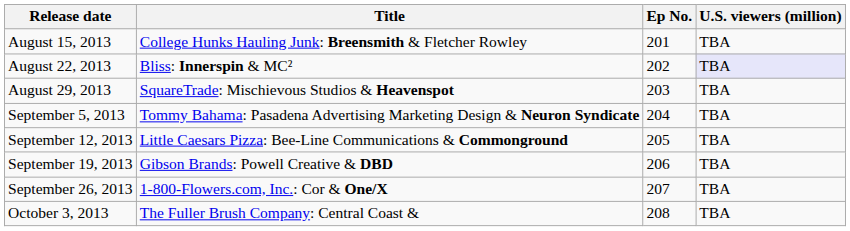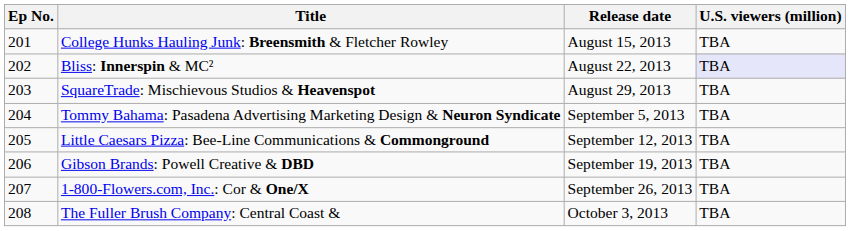 <table class="wikitable">
 <tr>
+<th>Ep No.</th>
+<th>Title</th>
 <th>Release date</th>
-<th>Title</th>
-<th>Ep No.</th>
 <th>U.S. viewers (million)</th>
 </tr>
 <tr>
+<td>201</td>
+<td><a href='#'>College Hunks Hauling Junk</a>: <strong>Breensmith</strong> & Fletcher Rowley</td>
 <td>August 15, 2013</td>
-<td><a href='#'>College Hunks Hauling Junk</a>: <strong>Breensmith</strong> & Fletcher Rowley</td>
-<td>201</td>
 <td>TBA</td>
 </tr>
 <tr>
+<td>202</td>
+<td><a href='#'>Bliss</a>: <strong>Innerspin</strong> & MC²</td>
 <td>August 22, 2013</td>
-<td><a href='#'>Bliss</a>: <strong>Innerspin</strong> & MC²</td>
-<td>202</td>
 <td style="background: lavender;">TBA</td>
 </tr>
 <tr>
+<td>203</td>
+<td><a href='#'>SquareTrade</a>: Mischievous Studios & <strong>Heavenspot</strong></td>
 <td>August 29, 2013</td>
-<td><a href='#'>SquareTrade</a>: Mischievous Studios & <strong>Heavenspot</strong></td>
-<td>203</td>
 <td>TBA</td>
 </tr>
 <tr>
+<td>204</td>
+<td><a href='#'>Tommy Bahama</a>: Pasadena Advertising Marketing Design & <strong>Neuron Syndicate</strong></td>
 <td>September 5, 2013</td>
-<td><a href='#'>Tommy Bahama</a>: Pasadena Advertising Marketing Design & <strong>Neuron Syndicate</strong></td>
-<td>204</td>
 <td>TBA</td>
 </tr>
 <tr>
+<td>205</td>
+<td><a href='#'>Little Caesars Pizza</a>: Bee-Line Communications & <strong>Commonground</strong></td>
 <td>September 12, 2013</td>
-<td><a href='#'>Little Caesars Pizza</a>: Bee-Line Communications & <strong>Commonground</strong></td>
-<td>205</td>
 <td>TBA</td>
 </tr>
 <tr>
+<td>206</td>
+<td><a href='#'>Gibson Brands</a>: Powell Creative & <strong>DBD</strong></td>
 <td>September 19, 2013</td>
-<td><a href='#'>Gibson Brands</a>: Powell Creative & <strong>DBD</strong></td>
-<td>206</td>
 <td>TBA</td>
 </tr>
 <tr>
+<td>207</td>
+<td><a href='#'>1-800-Flowers.com, Inc.</a>: Cor & <strong>One/X</strong></td>
 <td>September 26, 2013</td>
-<td><a href='#'>1-800-Flowers.com, Inc.</a>: Cor & <strong>One/X</strong></td>
-<td>207</td>
 <td>TBA</td>
 </tr>
 <tr>
+<td>208</td>
+<td><a href='#'>The Fuller Brush Company</a>: Central Coast & <strong></strong></td>
 <td>October 3, 2013</td>
-<td><a href='#'>The Fuller Brush Company</a>: Central Coast & <strong></strong></td>
-<td>208</td>
 <td>TBA</td>
 </tr>
 </table>
